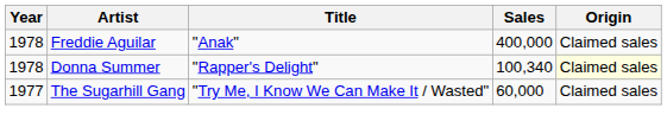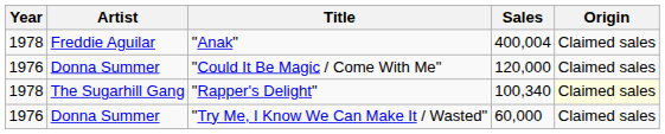 <table class="wikitable">
 <tr>
 <th>Year</th>
 <th>Artist</th>
 <th>Title</th>
 <th>Sales</th>
 <th>Origin</th>
 </tr>
 <tr>
 <td>1978</td>
 <td><a href='#'>Freddie Aguilar</a></td>
 <td>"<a href='#'>Anak</a>"</td>
-<td>400,000</td>
+<td>400,004</td>
+<td>Claimed sales</td>
+</tr>
+<tr>
+<td>1976</td>
+<td><a href='#'>Donna Summer</a></td>
+<td>"<a href='#'>Could It Be Magic</a> / Come With Me"</td>
+<td>120,000</td>
 <td>Claimed sales</td>
 </tr>
 <tr>
 <td>1978</td>
-<td><a href='#'>Donna Summer</a></td>
+<td><a href='#'>The Sugarhill Gang</a></td>
 <td>"<a href='#'>Rapper's Delight</a>"</td>
 <td>100,340</td>
 <td style="background: lightyellow;">Claimed sales</td>
 </tr>
 <tr>
-<td>1977</td>
-<td><a href='#'>The Sugarhill Gang</a></td>
+<td>1976</td>
+<td><a href='#'>Donna Summer</a></td>
 <td>"<a href='#'>Try Me, I Know We Can Make It</a> / Wasted"</td>
 <td>60,000</td>
 <td>Claimed sales</td>
 </tr>
 </table>
